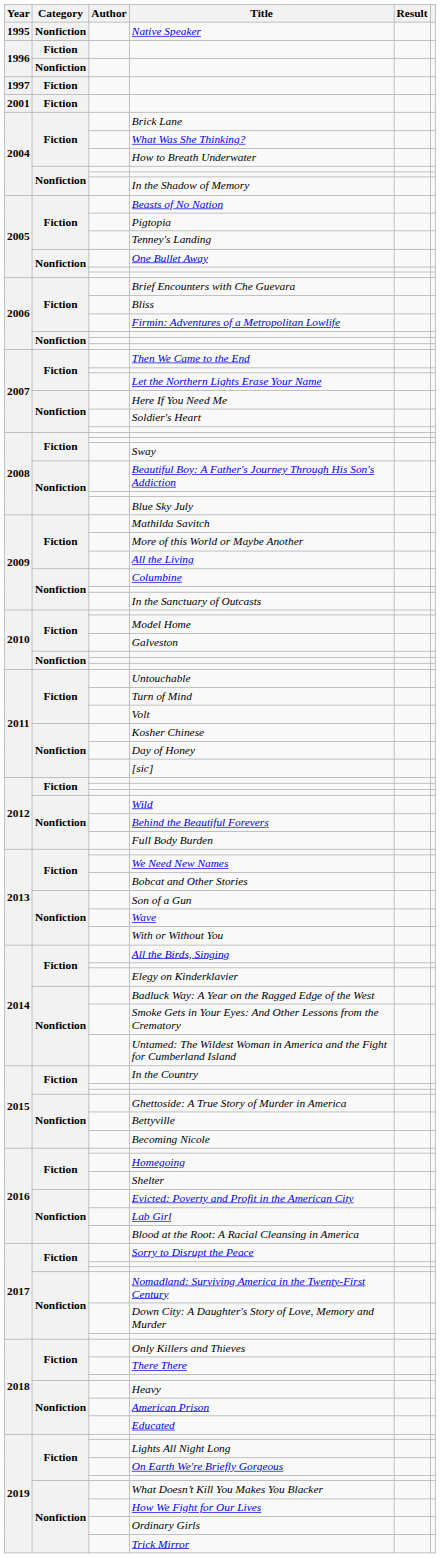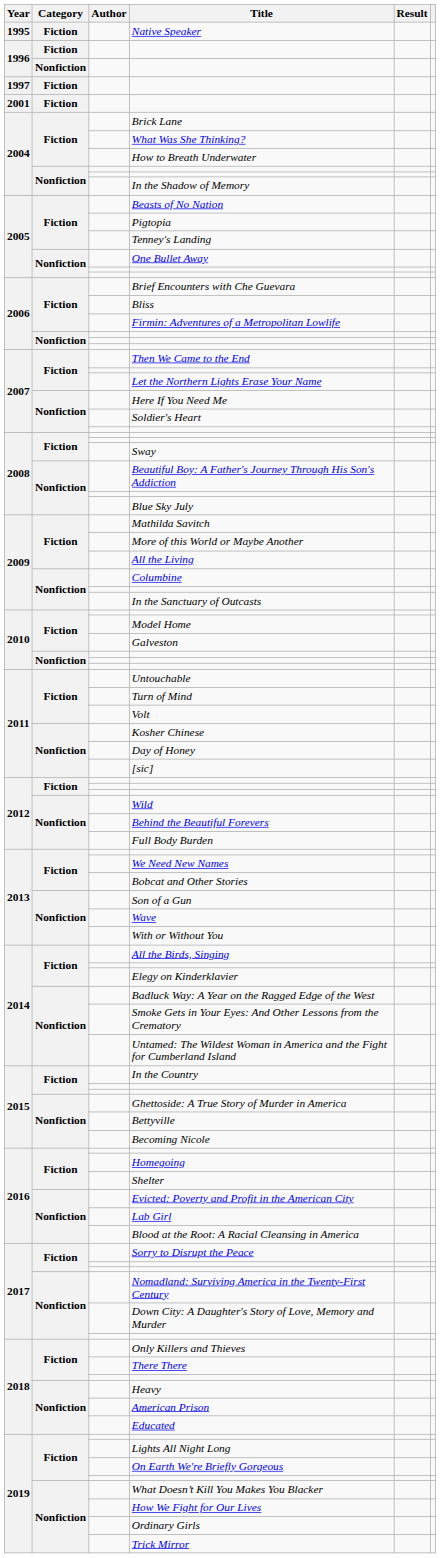 <table class="wikitable sortable mw-collapsible">
 <tr>
 <th scope="col">Year</th>
 <th scope="col">Category</th>
 <th scope="col">Author</th>
 <th scope="col">Title</th>
 <th scope="col">Result</th>
 <th scope="col"></th>
 </tr>
 <tr>
 <th>1995</th>
-<th>Nonfiction</th>
+<th>Fiction</th>
 <td></td>
 <td><em><a href='#'>Native Speaker</a></em></td>
 <td></td>
 <td></td>
 </tr>
 <tr>
 <th rowspan="2">1996</th>
 <th>Fiction</th>
 <td></td>
 <td></td>
 <td></td>
 <td></td>
 </tr>
 <tr>
 <th>Nonfiction</th>
 <td></td>
 <td></td>
 <td></td>
 <td></td>
 </tr>
 <tr>
 <th>1997</th>
 <th>Fiction</th>
 <td></td>
 <td></td>
 <td></td>
 <td></td>
 </tr>
 <tr>
 <th>2001</th>
 <th>Fiction</th>
 <td></td>
 <td></td>
 <td></td>
 <td></td>
 </tr>
 <tr>
 <th rowspan="6">2004</th>
 <th rowspan="3">Fiction</th>
 <td></td>
 <td><em>Brick Lane</em></td>
 <td></td>
 <td></td>
 </tr>
 <tr>
 <td></td>
 <td><em><a href='#'>What Was She Thinking?</a></em></td>
 <td></td>
 <td></td>
 </tr>
 <tr>
 <td></td>
 <td><em>How to Breath Underwater</em></td>
 <td></td>
 <td></td>
 </tr>
 <tr>
 <th rowspan="3">Nonfiction</th>
 <td></td>
 <td></td>
 <td></td>
 <td></td>
 </tr>
 <tr>
 <td></td>
 <td></td>
 <td></td>
 <td></td>
 </tr>
 <tr>
 <td></td>
 <td><em>In the Shadow of Memory</em></td>
 <td></td>
 <td></td>
 </tr>
 <tr>
 <th rowspan="6">2005</th>
 <th rowspan="3">Fiction</th>
 <td></td>
 <td><em><a href='#'>Beasts of No Nation</a></em></td>
 <td></td>
 <td></td>
 </tr>
 <tr>
 <td></td>
 <td><em>Pigtopia</em></td>
 <td></td>
 <td></td>
 </tr>
 <tr>
 <td></td>
 <td><em>Tenney's Landing</em></td>
 <td></td>
 <td></td>
 </tr>
 <tr>
 <th rowspan="3">Nonfiction</th>
 <td></td>
 <td><em><a href='#'>One Bullet Away</a></em></td>
 <td></td>
 <td></td>
 </tr>
 <tr>
 <td></td>
 <td></td>
 <td></td>
 <td></td>
 </tr>
 <tr>
 <td></td>
 <td></td>
 <td></td>
 <td></td>
 </tr>
 <tr>
 <th rowspan="6">2006</th>
 <th rowspan="3">Fiction</th>
 <td></td>
 <td><em>Brief Encounters with Che Guevara</em></td>
 <td></td>
 <td></td>
 </tr>
 <tr>
 <td></td>
 <td><em>Bliss</em></td>
 <td></td>
 <td></td>
 </tr>
 <tr>
 <td></td>
 <td><em><a href='#'>Firmin: Adventures of a Metropolitan Lowlife</a></em></td>
 <td></td>
 <td></td>
 </tr>
 <tr>
 <th rowspan="3">Nonfiction</th>
 <td></td>
 <td></td>
 <td></td>
 <td></td>
 </tr>
 <tr>
 <td></td>
 <td></td>
 <td></td>
 <td></td>
 </tr>
 <tr>
 <td></td>
 <td></td>
 <td></td>
 <td></td>
 </tr>
 <tr>
 <th rowspan="6">2007</th>
 <th rowspan="3">Fiction</th>
 <td></td>
 <td><em><a href='#'>Then We Came to the End</a></em></td>
 <td></td>
 <td></td>
 </tr>
 <tr>
 <td></td>
 <td></td>
 <td></td>
 <td></td>
 </tr>
 <tr>
 <td></td>
 <td><em><a href='#'>Let the Northern Lights Erase Your Name</a></em></td>
 <td></td>
 <td></td>
 </tr>
 <tr>
 <th rowspan="3">Nonfiction</th>
 <td></td>
 <td><em>Here If You Need Me</em></td>
 <td></td>
 <td></td>
 </tr>
 <tr>
 <td></td>
 <td><em>Soldier's Heart</em></td>
 <td></td>
 <td></td>
 </tr>
 <tr>
 <td></td>
 <td></td>
 <td></td>
 <td></td>
 </tr>
 <tr>
 <th rowspan="6">2008</th>
 <th rowspan="3">Fiction</th>
 <td></td>
 <td></td>
 <td></td>
 <td></td>
 </tr>
 <tr>
 <td></td>
 <td></td>
 <td></td>
 <td></td>
 </tr>
 <tr>
 <td></td>
 <td><em>Sway</em></td>
 <td></td>
 <td></td>
 </tr>
 <tr>
 <th rowspan="3">Nonfiction</th>
 <td></td>
 <td><em><a href='#'>Beautiful Boy: A Father's Journey Through His Son's Addiction</a></em></td>
 <td></td>
 <td></td>
 </tr>
 <tr>
 <td></td>
 <td></td>
 <td></td>
 <td></td>
 </tr>
 <tr>
 <td></td>
 <td><em>Blue Sky July</em></td>
 <td></td>
 <td></td>
 </tr>
 <tr>
 <th rowspan="6">2009</th>
 <th rowspan="3">Fiction</th>
 <td></td>
 <td><em>Mathilda Savitch</em></td>
 <td></td>
 <td></td>
 </tr>
 <tr>
 <td></td>
 <td><em>More of this World or Maybe Another</em></td>
 <td></td>
 <td></td>
 </tr>
 <tr>
 <td></td>
 <td><em><a href='#'>All the Living</a></em></td>
 <td></td>
 <td></td>
 </tr>
 <tr>
 <th rowspan="3">Nonfiction</th>
 <td></td>
 <td><em><a href='#'>Columbine</a></em></td>
 <td></td>
 <td></td>
 </tr>
 <tr>
 <td></td>
 <td></td>
 <td></td>
 <td></td>
 </tr>
 <tr>
 <td></td>
 <td><em>In the Sanctuary of Outcasts</em></td>
 <td></td>
 <td></td>
 </tr>
 <tr>
 <th rowspan="6">2010</th>
 <th rowspan="3">Fiction</th>
 <td></td>
 <td></td>
 <td></td>
 <td></td>
 </tr>
 <tr>
 <td></td>
 <td><em>Model Home</em></td>
 <td></td>
 <td></td>
 </tr>
 <tr>
 <td></td>
 <td><em>Galveston</em></td>
 <td></td>
 <td></td>
 </tr>
 <tr>
 <th rowspan="3">Nonfiction</th>
 <td></td>
 <td></td>
 <td></td>
 <td></td>
 </tr>
 <tr>
 <td></td>
 <td></td>
 <td></td>
 <td></td>
 </tr>
 <tr>
 <td></td>
 <td></td>
 <td></td>
 <td></td>
 </tr>
 <tr>
 <th rowspan="6">2011</th>
 <th rowspan="3">Fiction</th>
 <td></td>
 <td><em>Untouchable</em></td>
 <td></td>
 <td></td>
 </tr>
 <tr>
 <td></td>
 <td><em>Turn of Mind</em></td>
 <td></td>
 <td></td>
 </tr>
 <tr>
 <td></td>
 <td><em>Volt</em></td>
 <td></td>
 <td></td>
 </tr>
 <tr>
 <th rowspan="3">Nonfiction</th>
 <td></td>
 <td><em>Kosher Chinese</em></td>
 <td></td>
 <td></td>
 </tr>
 <tr>
 <td></td>
 <td><em>Day of Honey</em></td>
 <td></td>
 <td></td>
 </tr>
 <tr>
 <td></td>
 <td><em>[sic]</em></td>
 <td></td>
 <td></td>
 </tr>
 <tr>
 <th rowspan="6">2012</th>
 <th rowspan="3">Fiction</th>
 <td></td>
 <td></td>
 <td></td>
 <td></td>
 </tr>
 <tr>
 <td></td>
 <td></td>
 <td></td>
 <td></td>
 </tr>
 <tr>
 <td></td>
 <td></td>
 <td></td>
 <td></td>
 </tr>
 <tr>
 <th rowspan="3">Nonfiction</th>
 <td></td>
 <td><em><a href='#'>Wild</a></em></td>
 <td></td>
 <td></td>
 </tr>
 <tr>
 <td></td>
 <td><em><a href='#'>Behind the Beautiful Forevers</a></em></td>
 <td></td>
 <td></td>
 </tr>
 <tr>
 <td></td>
 <td><em>Full Body Burden</em></td>
 <td></td>
 <td></td>
 </tr>
 <tr>
 <th rowspan="6">2013</th>
 <th rowspan="3">Fiction</th>
 <td></td>
 <td></td>
 <td></td>
 <td></td>
 </tr>
 <tr>
 <td></td>
 <td><em><a href='#'>We Need New Names</a></em></td>
 <td></td>
 <td></td>
 </tr>
 <tr>
 <td></td>
 <td><em>Bobcat and Other Stories</em></td>
 <td></td>
 <td></td>
 </tr>
 <tr>
 <th rowspan="3">Nonfiction</th>
 <td></td>
 <td><em>Son of a Gun</em></td>
 <td></td>
 <td></td>
 </tr>
 <tr>
 <td></td>
 <td><em><a href='#'>Wave</a></em></td>
 <td></td>
 <td></td>
 </tr>
 <tr>
 <td></td>
 <td><em>With or Without You</em></td>
 <td></td>
 <td></td>
 </tr>
 <tr>
 <th rowspan="6">2014</th>
 <th rowspan="3">Fiction</th>
 <td></td>
 <td><em><a href='#'>All the Birds, Singing</a></em></td>
 <td></td>
 <td></td>
 </tr>
 <tr>
 <td></td>
 <td></td>
 <td></td>
 <td></td>
 </tr>
 <tr>
 <td></td>
 <td><em>Elegy on Kinderklavier</em></td>
 <td></td>
 <td></td>
 </tr>
 <tr>
 <th rowspan="3">Nonfiction</th>
 <td></td>
 <td><em>Badluck Way: A Year on the Ragged Edge of the West</em></td>
 <td></td>
 <td></td>
 </tr>
 <tr>
 <td></td>
 <td><em>Smoke Gets in Your Eyes: And Other Lessons from the Crematory</em></td>
 <td></td>
 <td></td>
 </tr>
 <tr>
 <td></td>
 <td><em>Untamed: The Wildest Woman in America and the Fight for Cumberland Island</em></td>
 <td></td>
 <td></td>
 </tr>
 <tr>
 <th rowspan="6">2015</th>
 <th rowspan="3">Fiction</th>
 <td></td>
 <td><em>In the Country</em></td>
 <td></td>
 <td></td>
 </tr>
 <tr>
 <td></td>
 <td></td>
 <td></td>
 <td></td>
 </tr>
 <tr>
 <td></td>
 <td></td>
 <td></td>
 <td></td>
 </tr>
 <tr>
 <th rowspan="3">Nonfiction</th>
 <td></td>
 <td><em>Ghettoside: A True Story of Murder in America</em></td>
 <td></td>
 <td></td>
 </tr>
 <tr>
 <td></td>
 <td><em>Bettyville</em></td>
 <td></td>
 <td></td>
 </tr>
 <tr>
 <td></td>
 <td><em>Becoming Nicole</em></td>
 <td></td>
 <td></td>
 </tr>
 <tr>
 <th rowspan="6">2016</th>
 <th rowspan="3">Fiction</th>
 <td></td>
 <td></td>
 <td></td>
 <td></td>
 </tr>
 <tr>
 <td></td>
 <td><em><a href='#'>Homegoing</a></em></td>
 <td></td>
 <td></td>
 </tr>
 <tr>
 <td></td>
 <td><em>Shelter</em></td>
 <td></td>
 <td></td>
 </tr>
 <tr>
 <th rowspan="3">Nonfiction</th>
 <td></td>
 <td><em><a href='#'>Evicted: Poverty and Profit in the American City</a></em></td>
 <td></td>
 <td></td>
 </tr>
 <tr>
 <td></td>
 <td><em><a href='#'>Lab Girl</a></em></td>
 <td></td>
 <td></td>
 </tr>
 <tr>
 <td></td>
 <td><em>Blood at the Root: A Racial Cleansing in America</em></td>
 <td></td>
 <td></td>
 </tr>
 <tr>
 <th rowspan="6">2017</th>
 <th rowspan="3">Fiction</th>
 <td></td>
 <td><em><a href='#'>Sorry to Disrupt the Peace</a></em></td>
 <td></td>
 <td></td>
 </tr>
 <tr>
 <td></td>
 <td></td>
 <td></td>
 <td></td>
 </tr>
 <tr>
 <td></td>
 <td></td>
 <td></td>
 <td></td>
 </tr>
 <tr>
 <th rowspan="3">Nonfiction</th>
 <td></td>
 <td><em><a href='#'>Nomadland: Surviving America in the Twenty-First Century</a></em></td>
 <td></td>
 <td></td>
 </tr>
 <tr>
 <td></td>
 <td><em>Down City: A Daughter's Story of Love, Memory and Murder</em></td>
 <td></td>
 <td></td>
 </tr>
 <tr>
 <td></td>
 <td></td>
 <td></td>
 <td></td>
 </tr>
 <tr>
 <th rowspan="6">2018</th>
 <th rowspan="3">Fiction</th>
 <td></td>
 <td><em>Only Killers and Thieves</em></td>
 <td></td>
 <td></td>
 </tr>
 <tr>
 <td></td>
 <td><em><a href='#'>There There</a></em></td>
 <td></td>
 <td></td>
 </tr>
 <tr>
 <td></td>
 <td></td>
 <td></td>
 <td></td>
 </tr>
 <tr>
 <th rowspan="3">Nonfiction</th>
 <td></td>
 <td><em>Heavy</em></td>
 <td></td>
 <td></td>
 </tr>
 <tr>
 <td></td>
 <td><em><a href='#'>American Prison</a></em></td>
 <td></td>
 <td></td>
 </tr>
 <tr>
 <td></td>
 <td><em><a href='#'>Educated</a></em></td>
 <td></td>
 <td></td>
 </tr>
 <tr>
 <th rowspan="8">2019</th>
 <th rowspan="4">Fiction</th>
 <td></td>
 <td></td>
 <td></td>
 <td></td>
 </tr>
 <tr>
 <td></td>
 <td><em>Lights All Night Long</em></td>
 <td></td>
 <td></td>
 </tr>
 <tr>
 <td></td>
 <td><em><a href='#'>On Earth We're Briefly Gorgeous</a></em></td>
 <td></td>
 <td></td>
 </tr>
 <tr>
 <td></td>
 <td></td>
 <td></td>
 <td></td>
 </tr>
 <tr>
 <th rowspan="4">Nonfiction</th>
 <td></td>
 <td><em>What Doesn’t Kill You Makes You Blacker</em></td>
 <td></td>
 <td></td>
 </tr>
 <tr>
 <td></td>
 <td><em><a href='#'>How We Fight for Our Lives</a></em></td>
 <td></td>
 <td></td>
 </tr>
 <tr>
 <td></td>
 <td><em>Ordinary Girls</em></td>
 <td></td>
 <td></td>
 </tr>
 <tr>
 <td></td>
 <td><em><a href='#'>Trick Mirror</a></em></td>
 <td></td>
 <td></td>
 </tr>
 </table>
